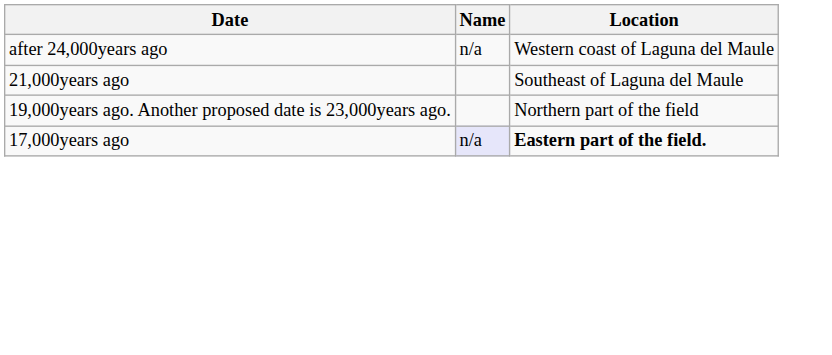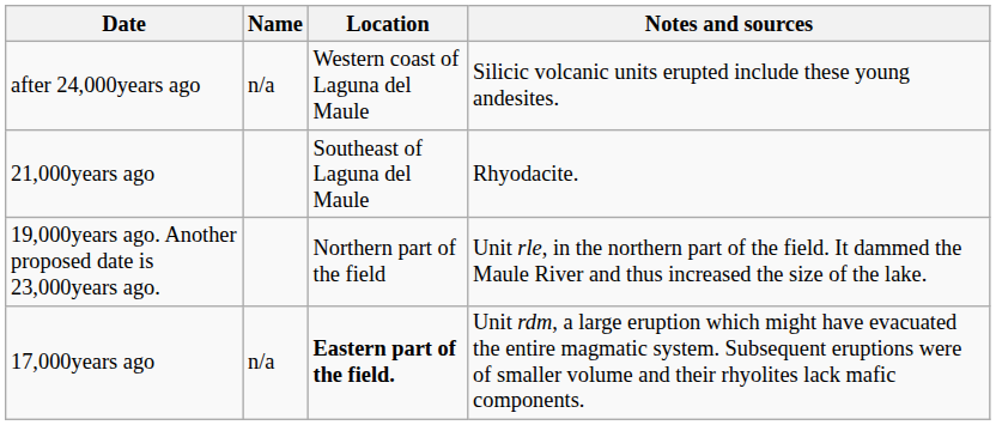 <table class="wikitable plainrowheaders mw-collapsible floatright" style="font-size:85%;">
 <tr>
 <th>Date</th>
 <th>Name</th>
 <th>Location</th>
+<th>Notes and sources</th>
 </tr>
 <tr>
 <td>after 24,000years ago</td>
 <td>n/a</td>
 <td>Western coast of Laguna del Maule</td>
+<td>Silicic volcanic units erupted include these young andesites.</td>
 </tr>
 <tr>
 <td>21,000years ago</td>
 <td></td>
 <td>Southeast of Laguna del Maule</td>
+<td>Rhyodacite.</td>
 </tr>
 <tr>
 <td>19,000years ago. Another proposed date is 23,000years ago.</td>
 <td></td>
 <td>Northern part of the field</td>
+<td>Unit <em>rle</em>, in the northern part of the field. It dammed the Maule River and thus increased the size of the lake.</td>
 </tr>
 <tr>
 <td>17,000years ago</td>
-<td style="background: lavender;">n/a</td>
+<td>n/a</td>
 <td><strong>Eastern part of the field.</strong></td>
+<td>Unit <em>rdm</em>, a large eruption which might have evacuated the entire magmatic system. Subsequent eruptions were of smaller volume and their rhyolites lack mafic components.</td>
 </tr>
 </table>
